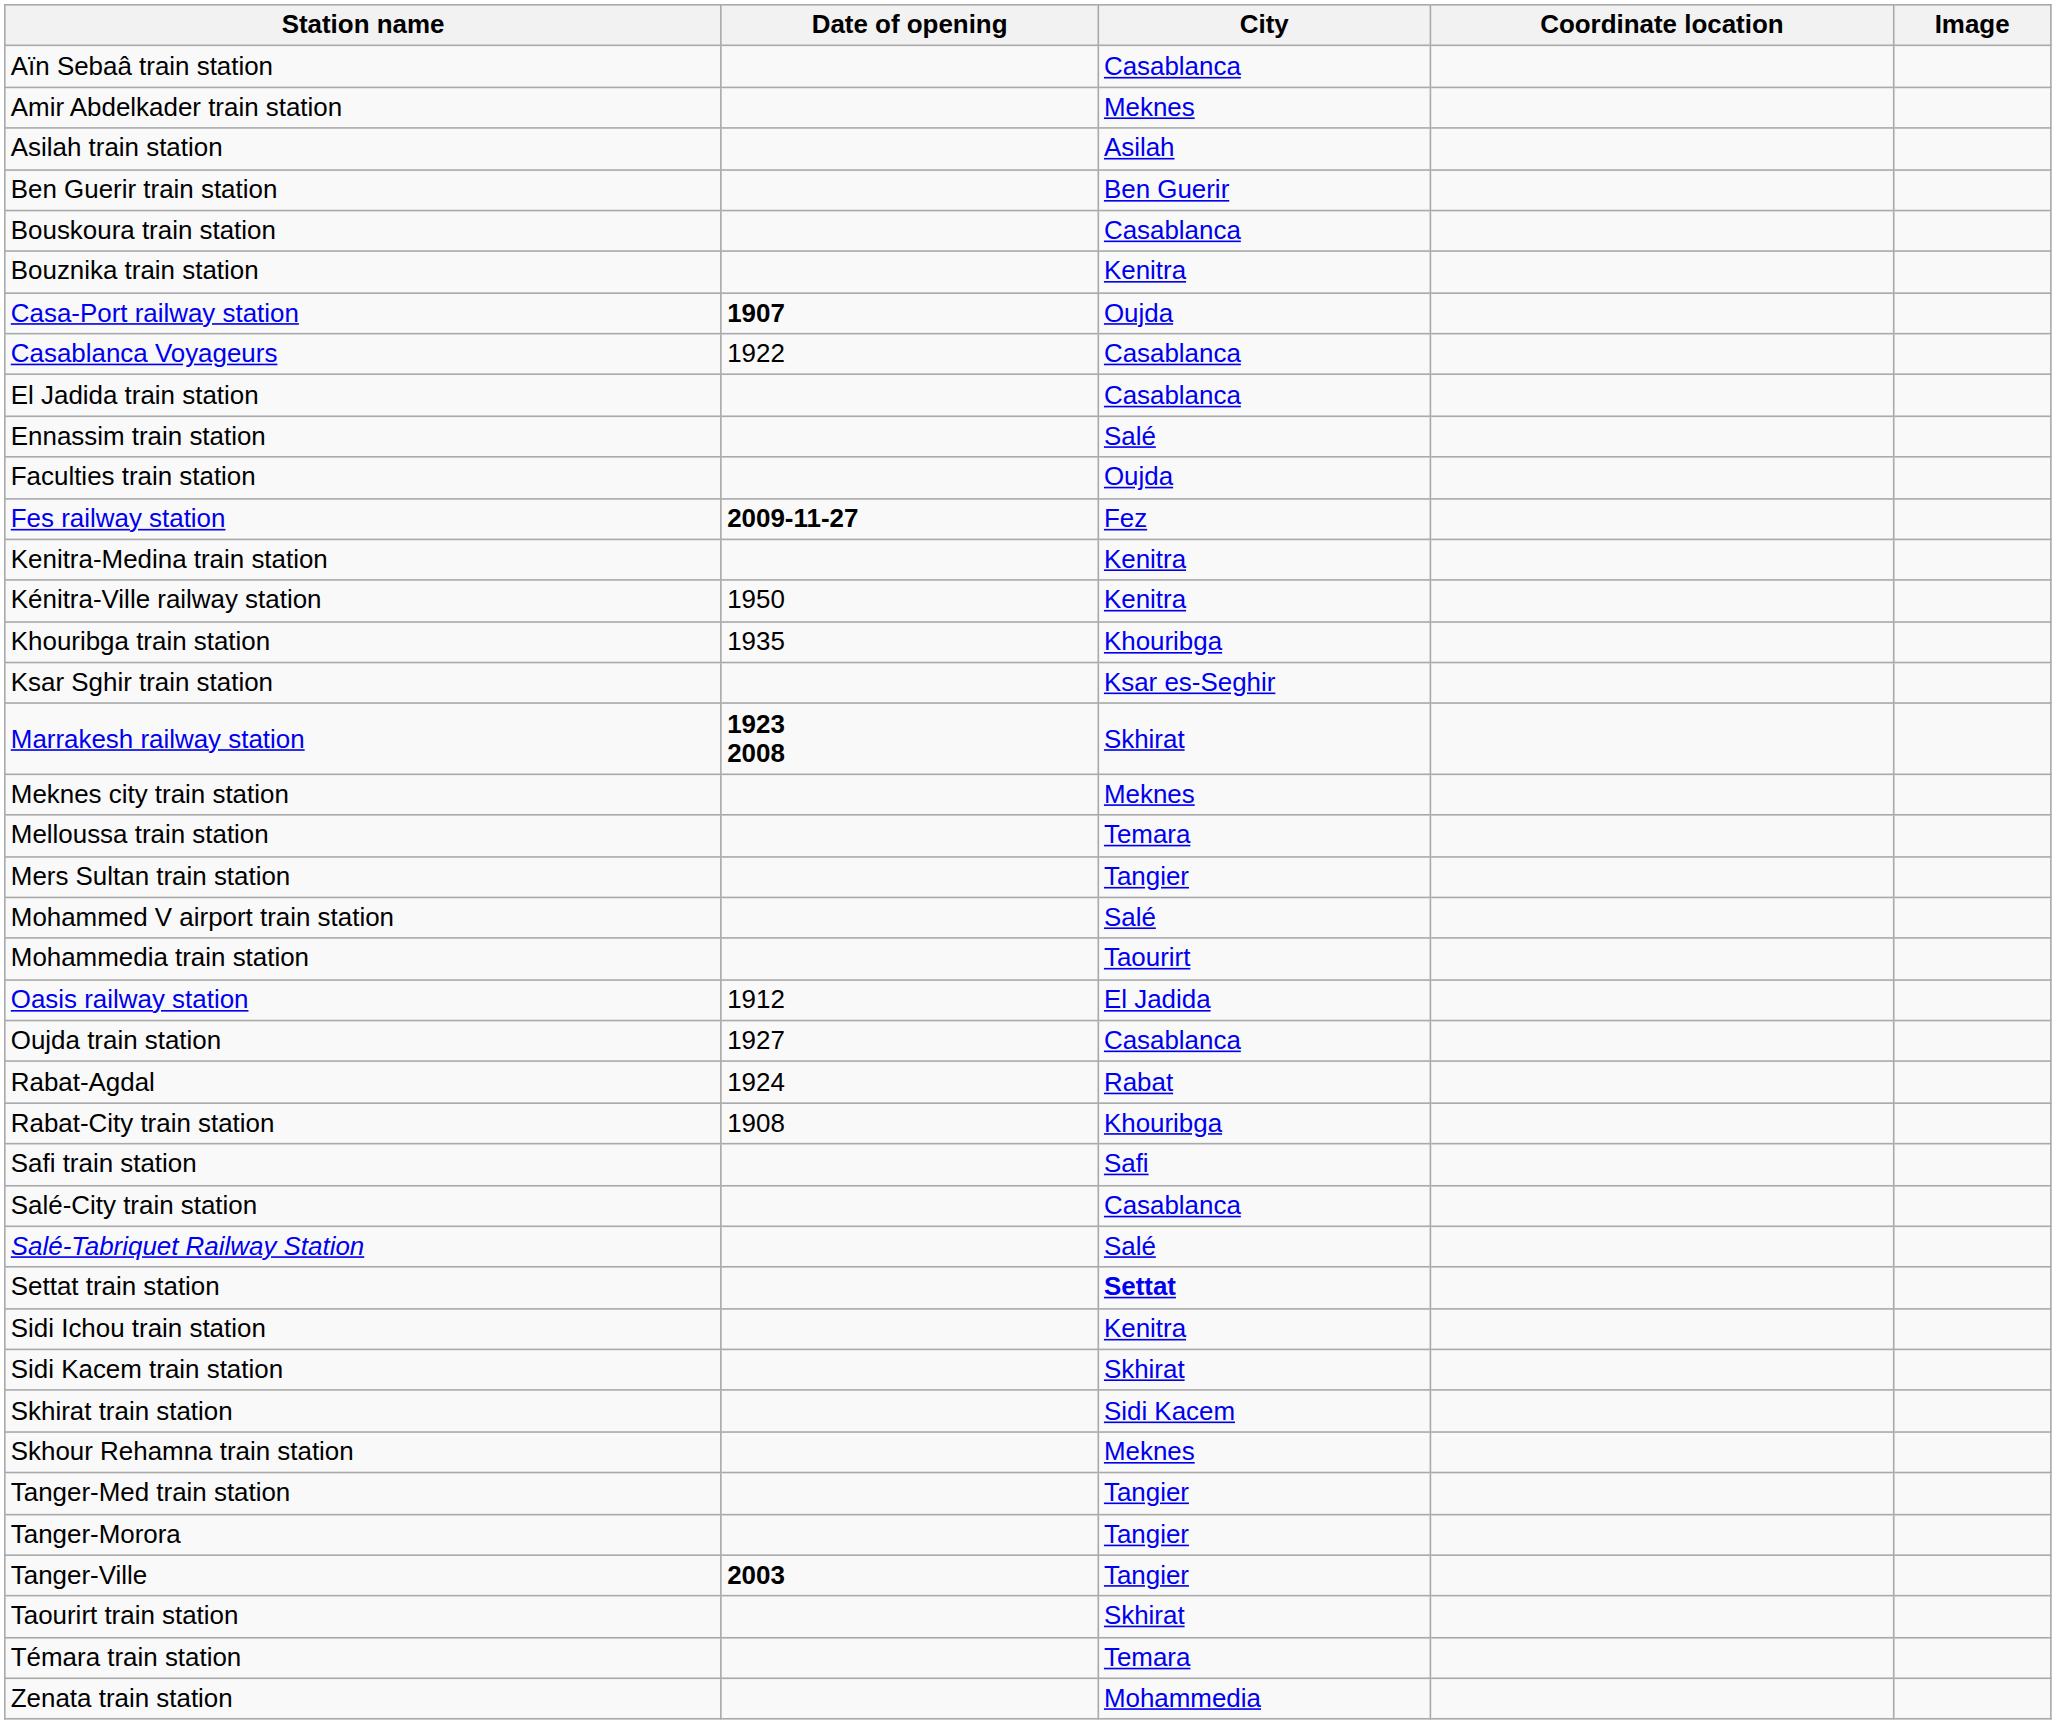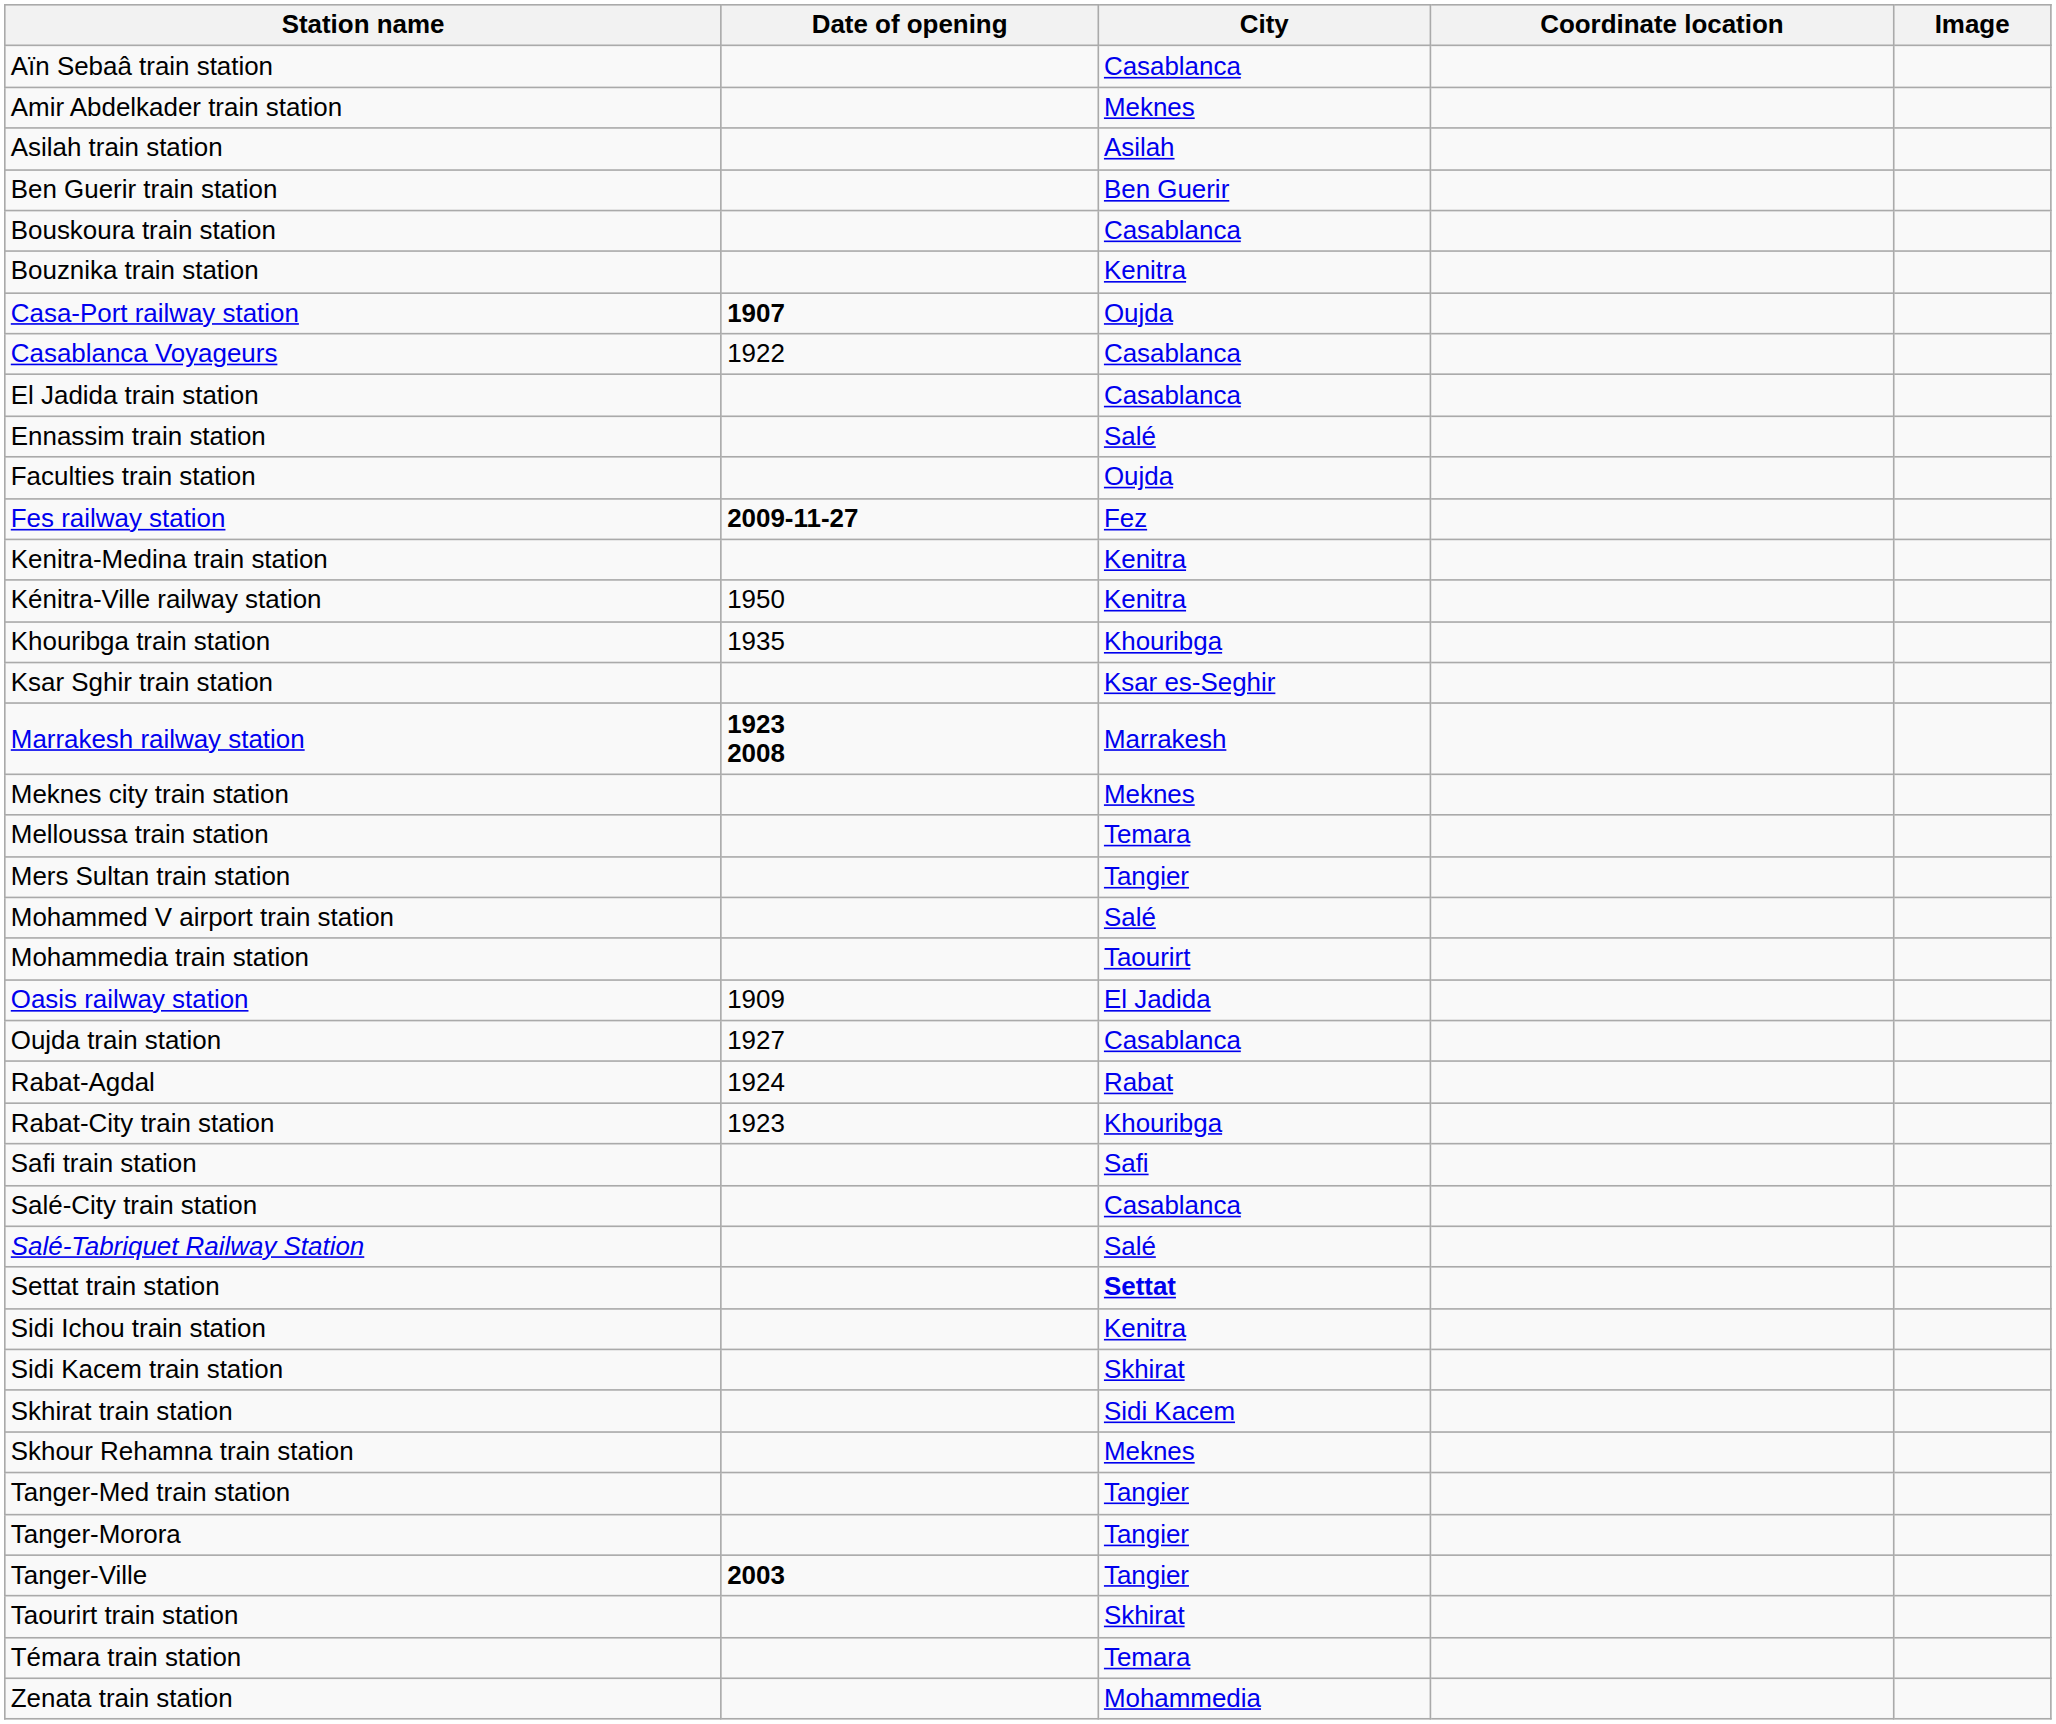 <table class='wikitable sortable' style='width:100%'>
 <tr>
 <th>Station name</th>
 <th>Date of opening</th>
 <th>City</th>
 <th>Coordinate location</th>
 <th>Image</th>
 </tr>
 <tr>
 <td>Aïn Sebaâ train station</td>
 <td></td>
 <td><a href='#'>Casablanca</a></td>
 <td></td>
 <td></td>
 </tr>
 <tr>
 <td>Amir Abdelkader train station</td>
 <td></td>
 <td><a href='#'>Meknes</a></td>
 <td></td>
 <td></td>
 </tr>
 <tr>
 <td>Asilah train station</td>
 <td></td>
 <td><a href='#'>Asilah</a></td>
 <td></td>
 <td></td>
 </tr>
 <tr>
 <td>Ben Guerir train station</td>
 <td></td>
 <td><a href='#'>Ben Guerir</a></td>
 <td></td>
 <td></td>
 </tr>
 <tr>
 <td>Bouskoura train station</td>
 <td></td>
 <td><a href='#'>Casablanca</a></td>
 <td></td>
 <td></td>
 </tr>
 <tr>
 <td>Bouznika train station</td>
 <td></td>
 <td><a href='#'>Kenitra</a></td>
 <td></td>
 <td></td>
 </tr>
 <tr>
 <td><a href='#'>Casa-Port railway station</a></td>
 <td><strong>1907</strong></td>
 <td><a href='#'>Oujda</a></td>
 <td></td>
 <td></td>
 </tr>
 <tr>
 <td><a href='#'>Casablanca Voyageurs</a></td>
 <td>1922</td>
 <td><a href='#'>Casablanca</a></td>
 <td></td>
 <td></td>
 </tr>
 <tr>
 <td>El Jadida train station</td>
 <td></td>
 <td><a href='#'>Casablanca</a></td>
 <td></td>
 <td></td>
 </tr>
 <tr>
 <td>Ennassim train station</td>
 <td></td>
 <td><a href='#'>Salé</a></td>
 <td></td>
 <td></td>
 </tr>
 <tr>
 <td>Faculties train station</td>
 <td></td>
 <td><a href='#'>Oujda</a></td>
 <td></td>
 <td></td>
 </tr>
 <tr>
 <td><a href='#'>Fes railway station</a></td>
 <td><strong>2009-11-27</strong></td>
 <td><a href='#'>Fez</a></td>
 <td><br></td>
 <td></td>
 </tr>
 <tr>
 <td>Kenitra-Medina train station</td>
 <td></td>
 <td><a href='#'>Kenitra</a></td>
 <td></td>
 <td></td>
 </tr>
 <tr>
 <td>Kénitra-Ville railway station</td>
 <td>1950</td>
 <td><a href='#'>Kenitra</a></td>
 <td></td>
 <td></td>
 </tr>
 <tr>
 <td>Khouribga train station</td>
 <td>1935</td>
 <td><a href='#'>Khouribga</a></td>
 <td></td>
 <td></td>
 </tr>
 <tr>
 <td>Ksar Sghir train station</td>
 <td></td>
 <td><a href='#'>Ksar es-Seghir</a></td>
 <td></td>
 <td></td>
 </tr>
 <tr>
 <td><a href='#'>Marrakesh railway station</a></td>
 <td><strong>1923<br>2008</strong></td>
-<td><a href='#'>Skhirat</a></td>
+<td><a href='#'>Marrakesh</a></td>
 <td></td>
 <td></td>
 </tr>
 <tr>
 <td>Meknes city train station</td>
 <td></td>
 <td><a href='#'>Meknes</a></td>
 <td></td>
 <td></td>
 </tr>
 <tr>
 <td>Melloussa train station</td>
 <td></td>
 <td><a href='#'>Temara</a></td>
 <td></td>
 <td></td>
 </tr>
 <tr>
 <td>Mers Sultan train station</td>
 <td></td>
 <td><a href='#'>Tangier</a></td>
 <td></td>
 <td></td>
 </tr>
 <tr>
 <td>Mohammed V airport train station</td>
 <td></td>
 <td><a href='#'>Salé</a></td>
 <td></td>
 <td></td>
 </tr>
 <tr>
 <td>Mohammedia train station</td>
 <td></td>
 <td><a href='#'>Taourirt</a></td>
 <td></td>
 <td></td>
 </tr>
 <tr>
 <td><a href='#'>Oasis railway station</a></td>
-<td>1912</td>
+<td>1909</td>
 <td><a href='#'>El Jadida</a></td>
 <td></td>
 <td></td>
 </tr>
 <tr>
 <td>Oujda train station</td>
 <td>1927</td>
 <td><a href='#'>Casablanca</a></td>
 <td></td>
 <td></td>
 </tr>
 <tr>
 <td>Rabat-Agdal</td>
 <td>1924</td>
 <td><a href='#'>Rabat</a></td>
 <td></td>
 <td></td>
 </tr>
 <tr>
 <td>Rabat-City train station</td>
-<td>1908</td>
+<td>1923</td>
 <td><a href='#'>Khouribga</a></td>
 <td></td>
 <td></td>
 </tr>
 <tr>
 <td>Safi train station</td>
 <td></td>
 <td><a href='#'>Safi</a></td>
 <td></td>
 <td></td>
 </tr>
 <tr>
 <td>Salé-City train station</td>
 <td></td>
 <td><a href='#'>Casablanca</a></td>
 <td></td>
 <td></td>
 </tr>
 <tr>
 <td><em><a href='#'>Salé-Tabriquet Railway Station</a></em></td>
 <td></td>
 <td><a href='#'>Salé</a></td>
 <td></td>
 <td></td>
 </tr>
 <tr>
 <td>Settat train station</td>
 <td></td>
 <td><strong><a href='#'>Settat</a></strong></td>
 <td></td>
 <td></td>
 </tr>
 <tr>
 <td>Sidi Ichou train station</td>
 <td></td>
 <td><a href='#'>Kenitra</a></td>
 <td></td>
 <td></td>
 </tr>
 <tr>
 <td>Sidi Kacem train station</td>
 <td></td>
 <td><a href='#'>Skhirat</a></td>
 <td></td>
 <td></td>
 </tr>
 <tr>
 <td>Skhirat train station</td>
 <td></td>
 <td><a href='#'>Sidi Kacem</a></td>
 <td></td>
 <td></td>
 </tr>
 <tr>
 <td>Skhour Rehamna train station</td>
 <td></td>
 <td><a href='#'>Meknes</a></td>
 <td></td>
 <td></td>
 </tr>
 <tr>
 <td>Tanger-Med train station</td>
 <td></td>
 <td><a href='#'>Tangier</a></td>
 <td></td>
 <td></td>
 </tr>
 <tr>
 <td>Tanger-Morora</td>
 <td></td>
 <td><a href='#'>Tangier</a></td>
 <td></td>
 <td></td>
 </tr>
 <tr>
 <td>Tanger-Ville</td>
 <td><strong>2003</strong></td>
 <td><a href='#'>Tangier</a></td>
 <td></td>
 <td></td>
 </tr>
 <tr>
 <td>Taourirt train station</td>
 <td></td>
 <td><a href='#'>Skhirat</a></td>
 <td></td>
 <td></td>
 </tr>
 <tr>
 <td>Témara train station</td>
 <td></td>
 <td><a href='#'>Temara</a></td>
 <td></td>
 <td></td>
 </tr>
 <tr>
 <td>Zenata train station</td>
 <td></td>
 <td><a href='#'>Mohammedia</a></td>
 <td></td>
 <td></td>
 </tr>
 </table>
